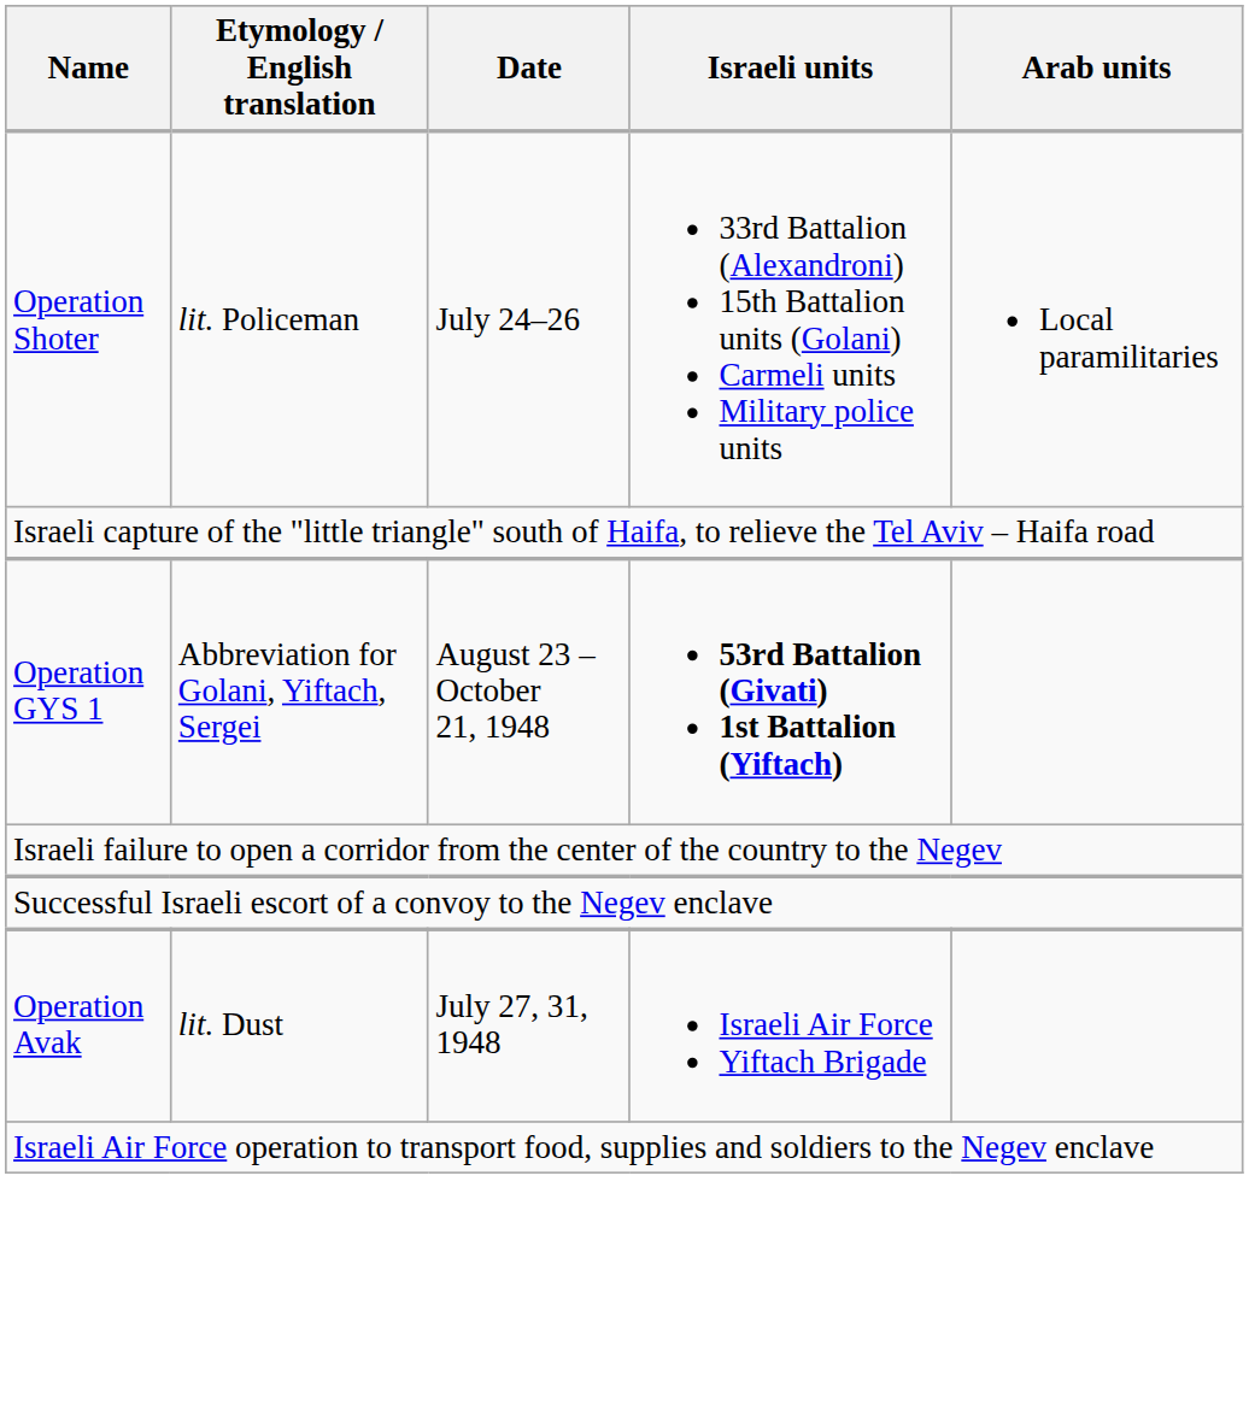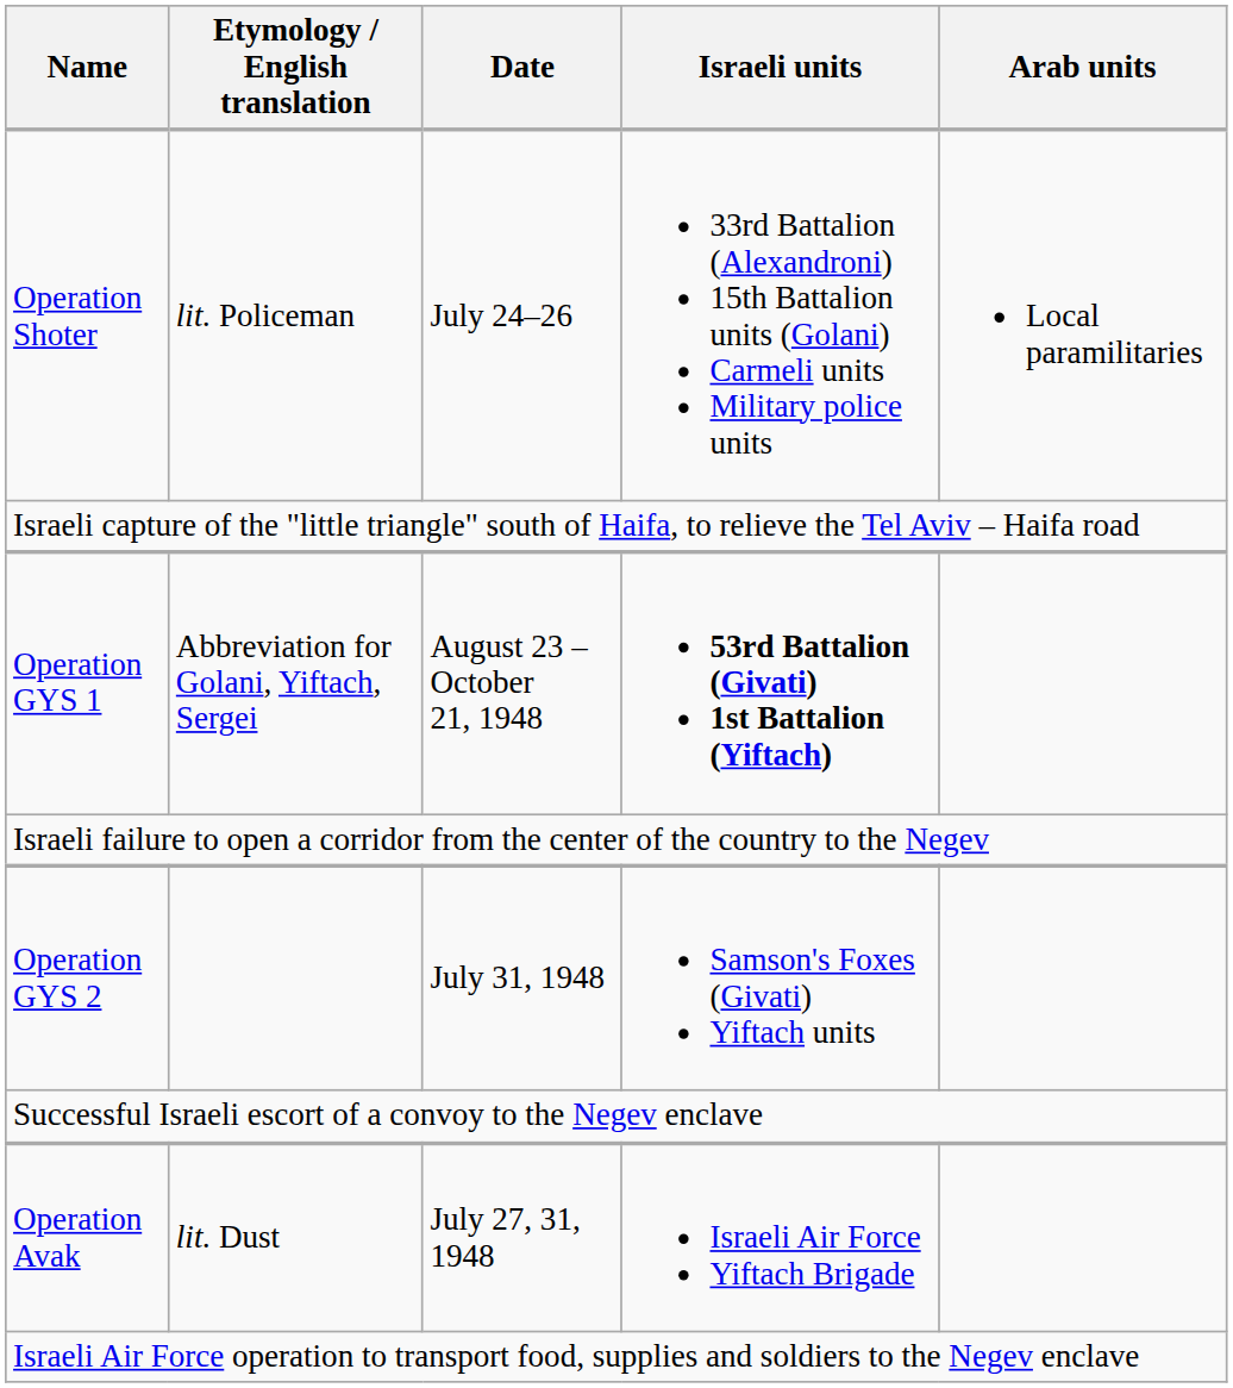 <table class="wikitable">
 <tr>
 <th style="border-bottom:#aaa solid 2px;">Name</th>
 <th style="border-bottom:#aaa solid 2px;">Etymology /<br>English translation</th>
 <th style="border-bottom:#aaa solid 2px;">Date</th>
 <th style="border-bottom:#aaa solid 2px;">Israeli units</th>
 <th style="border-bottom:#aaa solid 2px;">Arab units</th>
 </tr>
 <tr>
 <td><a href='#'>Operation Shoter</a></td>
 <td><em>lit.</em> Policeman</td>
 <td>July 24–26</td>
 <td><br><ul><li>33rd Battalion (<a href='#'>Alexandroni</a>)</li><li>15th Battalion units (<a href='#'>Golani</a>)</li><li><a href='#'>Carmeli</a> units</li><li><a href='#'>Military police</a> units</li></ul></td>
 <td><br><ul><li>Local paramilitaries</li></ul></td>
 </tr>
 <tr>
 <td colspan="5" style="border-bottom:#aaa solid 2px;">Israeli capture of the "little triangle" south of <a href='#'>Haifa</a>, to relieve the <a href='#'>Tel Aviv</a> – Haifa road</td>
 </tr>
 <tr>
 <td><a href='#'>Operation GYS 1</a></td>
 <td>Abbreviation for <a href='#'>Golani</a>, <a href='#'>Yiftach</a>, <a href='#'>Sergei</a></td>
 <td>August 23 – October 21, 1948</td>
 <td><strong><br><ul><li>53rd Battalion (<a href='#'>Givati</a>)</li><li>1st Battalion (<a href='#'>Yiftach</a>)</li></ul></strong></td>
 <td></td>
 </tr>
 <tr>
 <td colspan="5" style="border-bottom:#aaa solid 2px;">Israeli failure to open a corridor from the center of the country to the <a href='#'>Negev</a></td>
 </tr>
 <tr>
+<td><a href='#'>Operation GYS 2</a></td>
+<td></td>
+<td>July 31, 1948</td>
+<td><br><ul><li><a href='#'>Samson's Foxes</a> (<a href='#'>Givati</a>)</li><li><a href='#'>Yiftach</a> units</li></ul></td>
+<td></td>
+</tr>
+<tr>
 <td colspan="5" style="border-bottom:#aaa solid 2px;">Successful Israeli escort of a convoy to the <a href='#'>Negev</a> enclave</td>
 </tr>
 <tr>
 <td><a href='#'>Operation Avak</a></td>
 <td><em>lit.</em> Dust</td>
 <td>July 27, 31, 1948</td>
 <td><br><ul><li><a href='#'>Israeli Air Force</a></li><li><a href='#'>Yiftach Brigade</a></li></ul></td>
 <td></td>
 </tr>
 <tr>
 <td colspan="5"><a href='#'>Israeli Air Force</a> operation to transport food, supplies and soldiers to the <a href='#'>Negev</a> enclave</td>
 </tr>
 </table>
